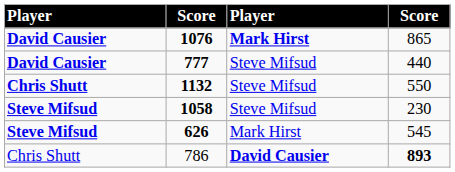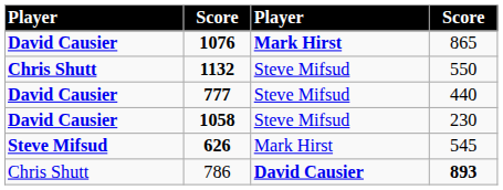 <table border="2" cellpadding="2" cellspacing="0" style="margin: 0; background: #f9f9f9; border: 1px #aaa solid; border-collapse: collapse; font-size: 100%;" width=50%>
 <tr>
 <th bgcolor="000000" style="color:white; text-align:left" width=20%>Player</th>
 <th bgcolor="000000" style="color:white; text-align:center" width=5%>Score</th>
 <th bgcolor="000000" style="color:white; text-align:left" width=20%>Player</th>
 <th bgcolor="000000" style="color:white; text-align:center" width= 5%>Score</th>
 </tr>
 <tr>
 <td style="text-align:left"> <strong><a href='#'>David Causier</a></strong></td>
 <td style="text-align:center"><strong>1076</strong></td>
 <td style="text-align:left"><strong> <a href='#'>Mark Hirst</a></strong></td>
 <td style="text-align:center">865</td>
 </tr>
 <tr>
+<td style="text-align:left"> <strong><a href='#'>Chris Shutt</a></strong></td>
+<td style="text-align:center"><strong>1132</strong></td>
+<td style="text-align:left"> <a href='#'>Steve Mifsud</a></td>
+<td style="text-align:center">550</td>
+</tr>
+<tr>
 <td style="text-align:left"> <strong><a href='#'>David Causier</a></strong></td>
 <td style="text-align:center"><strong>777</strong></td>
 <td style="text-align:left"> <a href='#'>Steve Mifsud</a></td>
 <td style="text-align:center">440</td>
 </tr>
 <tr>
-<td style="text-align:left"> <strong><a href='#'>Chris Shutt</a></strong></td>
-<td style="text-align:center"><strong>1132</strong></td>
-<td style="text-align:left"> <a href='#'>Steve Mifsud</a></td>
-<td style="text-align:center">550</td>
-</tr>
-<tr>
-<td style="text-align:left"> <strong><a href='#'>Steve Mifsud</a></strong></td>
+<td style="text-align:left"> <strong><a href='#'>David Causier</a></strong></td>
 <td style="text-align:center"><strong>1058</strong></td>
 <td style="text-align:left"> <a href='#'>Steve Mifsud</a></td>
 <td style="text-align:center">230</td>
 </tr>
 <tr>
 <td style="text-align:left"> <strong><a href='#'>Steve Mifsud</a></strong></td>
 <td style="text-align:center"><strong>626</strong></td>
 <td style="text-align:left"> <a href='#'>Mark Hirst</a></td>
 <td style="text-align:center">545</td>
 </tr>
 <tr>
 <td style="text-align:left"> <a href='#'>Chris Shutt</a></td>
 <td style="text-align:center">786</td>
 <td style="text-align:left"> <strong><a href='#'>David Causier</a></strong></td>
 <td style="text-align:center"><strong>893</strong></td>
 </tr>
 </table>
